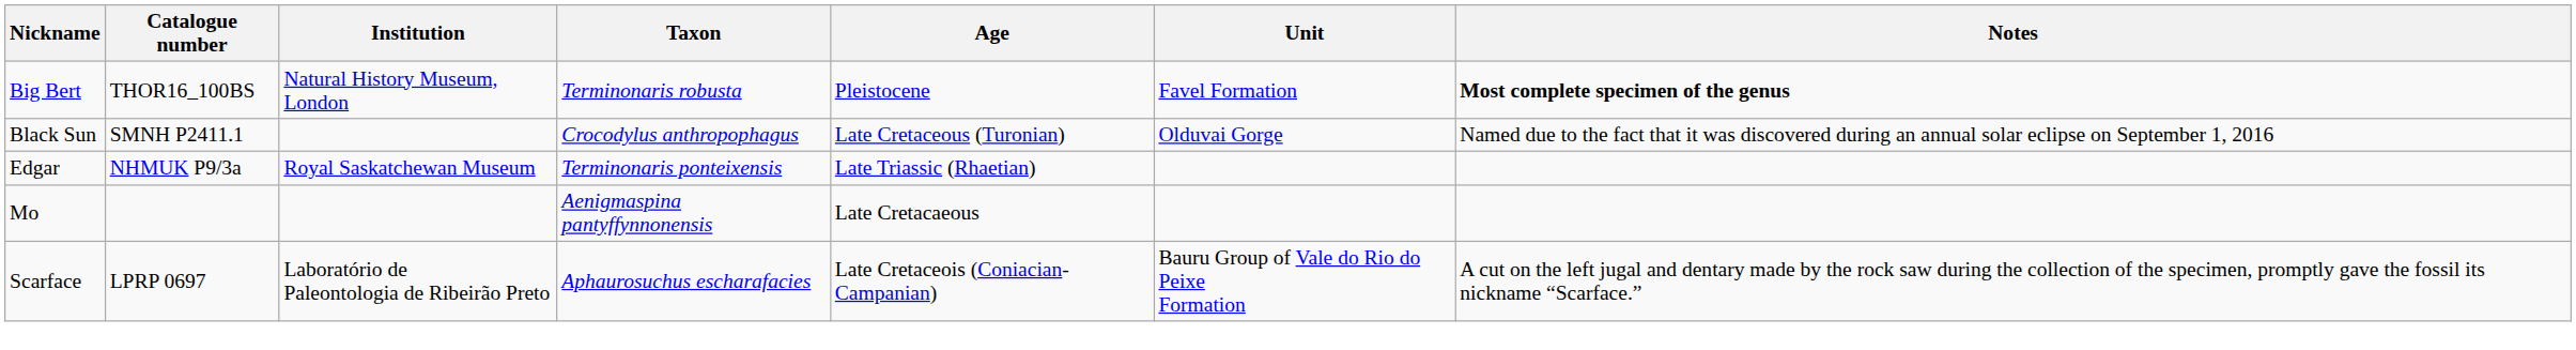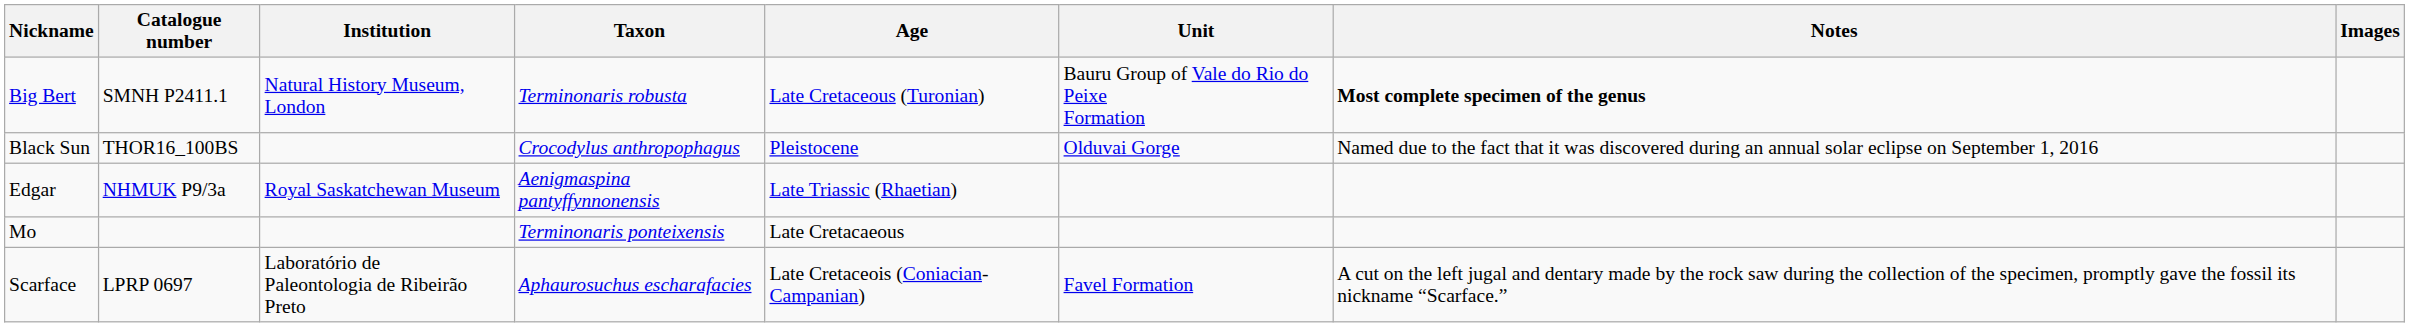 <table class="wikitable">
 <tr>
 <th>Nickname</th>
 <th>Catalogue number</th>
 <th>Institution</th>
 <th>Taxon</th>
 <th>Age</th>
 <th>Unit</th>
 <th>Notes</th>
+<th>Images</th>
 </tr>
 <tr>
 <td><a href='#'>Big Bert</a></td>
-<td>THOR16_100BS</td>
+<td>SMNH P2411.1</td>
 <td><a href='#'>Natural History Museum, London</a></td>
 <td><em><a href='#'>Terminonaris robusta</a></em></td>
-<td><a href='#'>Pleistocene</a></td>
-<td><a href='#'>Favel Formation</a></td>
+<td><a href='#'>Late Cretaceous</a> (<a href='#'>Turonian</a>)</td>
+<td>Bauru Group of <a href='#'>Vale do Rio do Peixe</a><br><a href='#'>Formation</a></td>
 <td><strong>Most complete specimen of the genus</strong></td>
+<td></td>
 </tr>
 <tr>
 <td>Black Sun</td>
-<td>SMNH P2411.1</td>
+<td>THOR16_100BS</td>
 <td></td>
 <td><em><a href='#'>Crocodylus anthropophagus</a></em></td>
-<td><a href='#'>Late Cretaceous</a> (<a href='#'>Turonian</a>)</td>
+<td><a href='#'>Pleistocene</a></td>
 <td><a href='#'>Olduvai Gorge</a></td>
 <td>Named due to the fact that it was discovered during an annual solar eclipse on September 1, 2016</td>
+<td></td>
 </tr>
 <tr>
 <td>Edgar</td>
 <td><a href='#'>NHMUK</a> P9/3a</td>
 <td><a href='#'>Royal Saskatchewan Museum</a></td>
-<td><a href='#'><em>Terminonaris ponteixensis</em></a></td>
+<td><em><a href='#'>Aenigmaspina pantyffynnonensis</a></em></td>
 <td><a href='#'>Late Triassic</a> (<a href='#'>Rhaetian</a>)</td>
+<td></td>
 <td></td>
 <td></td>
 </tr>
 <tr>
 <td>Mo</td>
 <td></td>
 <td></td>
-<td><em><a href='#'>Aenigmaspina pantyffynnonensis</a></em></td>
+<td><a href='#'><em>Terminonaris ponteixensis</em></a></td>
 <td>Late Cretacaeous</td>
+<td></td>
 <td></td>
 <td></td>
 </tr>
 <tr>
 <td>Scarface</td>
 <td>LPRP 0697</td>
 <td>Laboratório de<br>Paleontologia de Ribeirão Preto</td>
 <td><em><a href='#'>Aphaurosuchus escharafacies</a></em></td>
 <td>Late Cretaceois (<a href='#'>Coniacian</a>-<a href='#'>Campanian</a>)</td>
-<td>Bauru Group of <a href='#'>Vale do Rio do Peixe</a><br><a href='#'>Formation</a></td>
+<td><a href='#'>Favel Formation</a></td>
 <td>A cut on the left jugal and dentary made by the rock saw during the collection of the specimen, promptly gave the fossil its nickname “Scarface.”</td>
+<td></td>
 </tr>
 </table>
